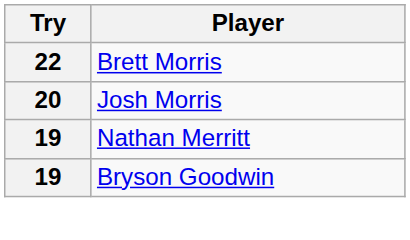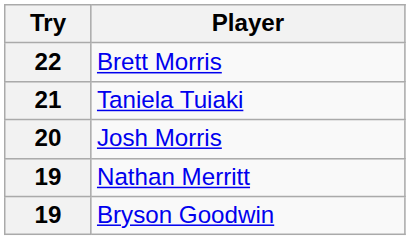 <table class="wikitable" style="text-align:left;">
 <tr>
 <th width=50>Try</th>
 <th width=200>Player</th>
 </tr>
 <tr>
 <th>22</th>
 <td> <a href='#'>Brett Morris</a></td>
+</tr>
+<tr>
+<th>21</th>
+<td> <a href='#'>Taniela Tuiaki</a></td>
 </tr>
 <tr>
 <th>20</th>
 <td> <a href='#'>Josh Morris</a></td>
 </tr>
 <tr>
 <th>19</th>
 <td> <a href='#'>Nathan Merritt</a></td>
 </tr>
 <tr>
 <th>19</th>
 <td> <a href='#'>Bryson Goodwin</a></td>
 </tr>
 </table>
